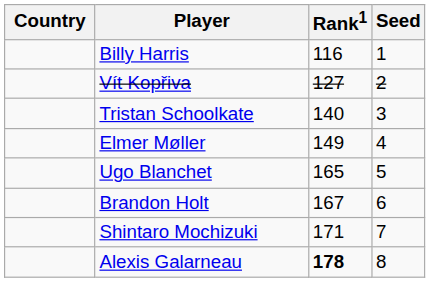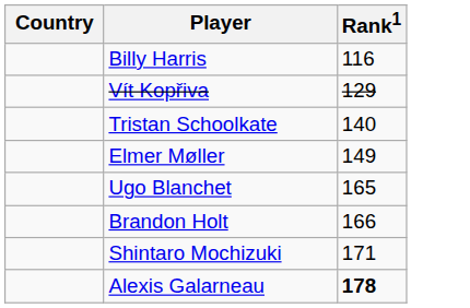 <table class="sortable wikitable">
 <tr>
 <th width="70">Country</th>
 <th width="175">Player</th>
 <th>Rank<sup>1</sup></th>
-<th>Seed</th>
 </tr>
 <tr>
 <td></td>
 <td><a href='#'>Billy Harris</a></td>
 <td>116</td>
-<td>1</td>
 </tr>
 <tr>
 <td><s></s></td>
 <td><s><a href='#'>Vít Kopřiva</a></s></td>
-<td><s>127</s></td>
-<td><s>2</s></td>
+<td><s>129</s></td>
 </tr>
 <tr>
 <td></td>
 <td><a href='#'>Tristan Schoolkate</a></td>
 <td>140</td>
-<td>3</td>
 </tr>
 <tr>
 <td></td>
 <td><a href='#'>Elmer Møller</a></td>
 <td>149</td>
-<td>4</td>
 </tr>
 <tr>
 <td></td>
 <td><a href='#'>Ugo Blanchet</a></td>
 <td>165</td>
-<td>5</td>
 </tr>
 <tr>
 <td></td>
 <td><a href='#'>Brandon Holt</a></td>
-<td>167</td>
-<td>6</td>
+<td>166</td>
 </tr>
 <tr>
 <td></td>
 <td><a href='#'>Shintaro Mochizuki</a></td>
 <td>171</td>
-<td>7</td>
 </tr>
 <tr>
 <td></td>
 <td><a href='#'>Alexis Galarneau</a></td>
 <td><strong>178</strong></td>
-<td>8</td>
 </tr>
 </table>
